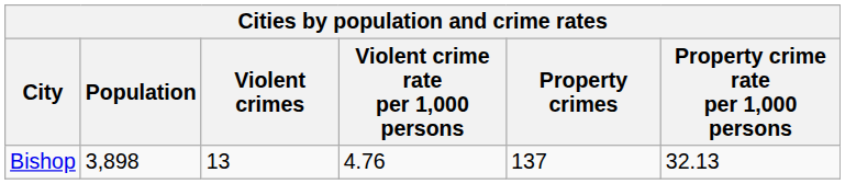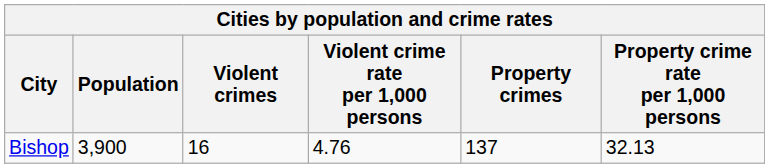 <table class="wikitable collapsible collapsed sortable" style="width: 100%;">
 <tr>
 <th colspan="9">Cities by population and crime rates</th>
 </tr>
 <tr>
 <th>City</th>
 <th data-sort-type="number">Population</th>
 <th data-sort-type="number">Violent crimes</th>
 <th data-sort-type="number">Violent crime rate<br>per 1,000 persons</th>
 <th data-sort-type="number">Property crimes</th>
 <th data-sort-type="number">Property crime rate<br>per 1,000 persons</th>
 </tr>
 <tr>
 <td><a href='#'>Bishop</a></td>
-<td>3,898</td>
-<td>13</td>
+<td>3,900</td>
+<td>16</td>
 <td>4.76</td>
 <td>137</td>
 <td>32.13</td>
 </tr>
 </table>
